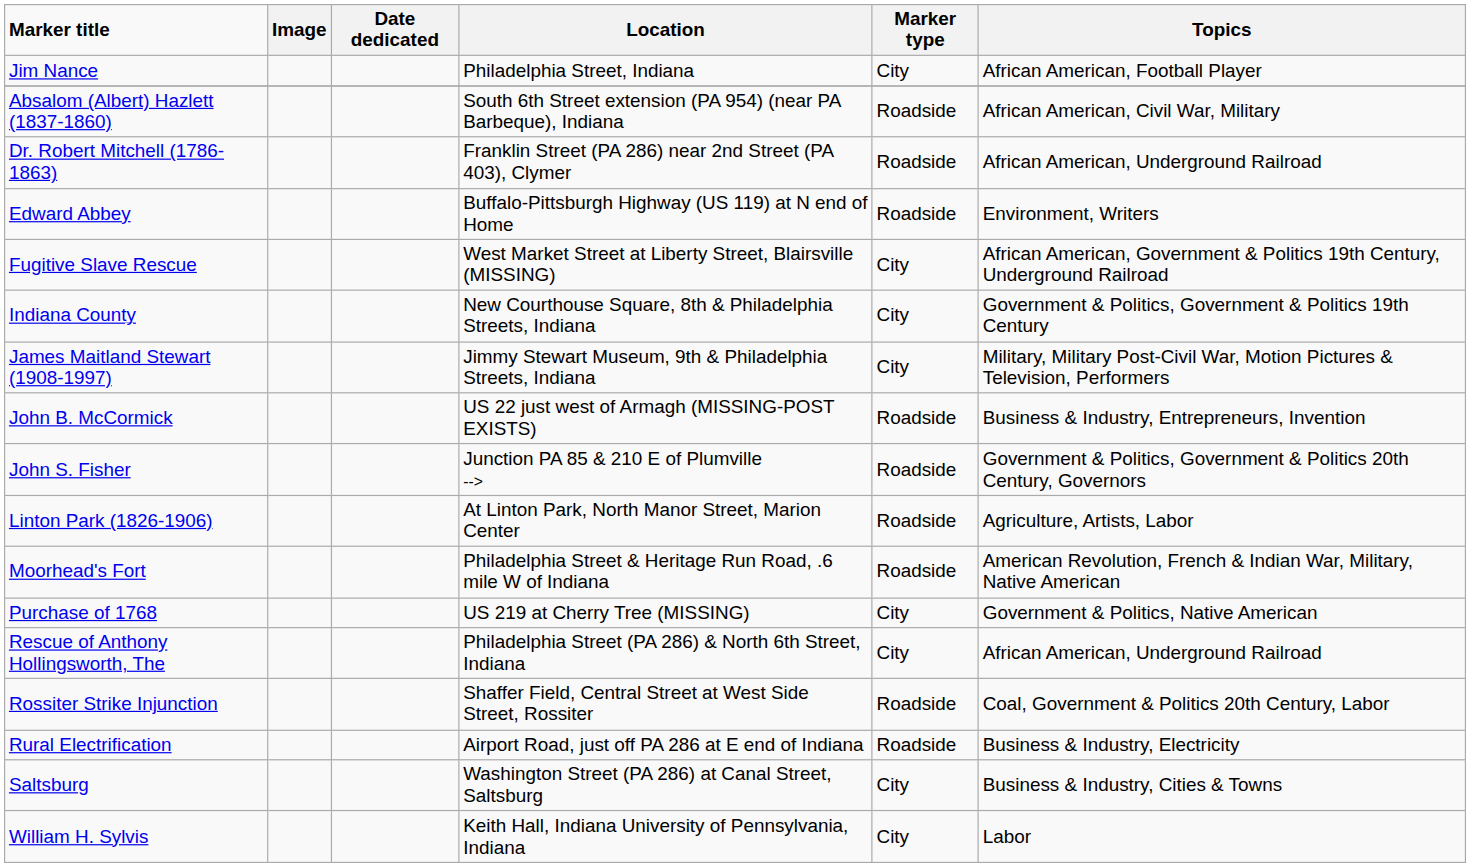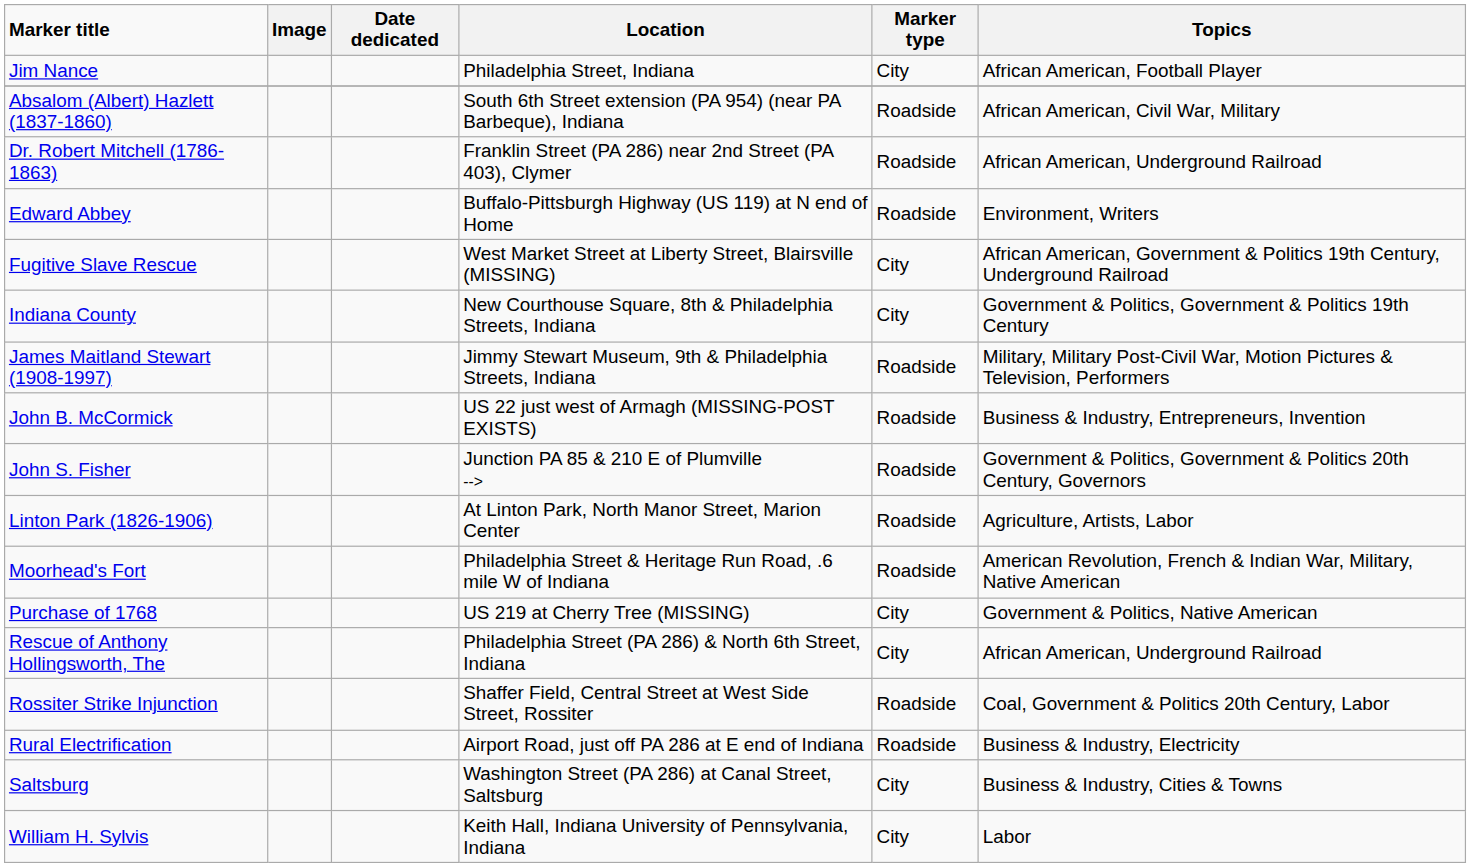 <table class="wikitable sortable" style="width:98%">
 <tr>
 <td><strong>Marker title</strong></td>
 <th class="unsortable"><strong>Image</strong></th>
 <th><strong>Date dedicated</strong></th>
 <th><strong>Location</strong></th>
 <th><strong>Marker type</strong></th>
 <th><strong>Topics</strong></th>
 </tr>
 <tr ->
 <td><a href='#'>Jim Nance</a></td>
 <td></td>
 <td></td>
 <td>Philadelphia Street, Indiana<br><small></small></td>
 <td>City</td>
 <td>African American, Football Player</td>
 </tr>
 <tr ->
 </tr>
 <tr ->
 <td><a href='#'>Absalom (Albert) Hazlett (1837-1860)</a></td>
 <td></td>
 <td></td>
 <td>South 6th Street extension (PA 954) (near PA Barbeque), Indiana<br><small></small></td>
 <td>Roadside</td>
 <td>African American, Civil War, Military</td>
 </tr>
 <tr ->
 <td><a href='#'>Dr. Robert Mitchell (1786-1863)</a></td>
 <td></td>
 <td></td>
 <td>Franklin Street (PA 286) near 2nd Street (PA 403), Clymer<br><small></small></td>
 <td>Roadside</td>
 <td>African American, Underground Railroad</td>
 </tr>
 <tr ->
 <td><a href='#'>Edward Abbey</a></td>
 <td></td>
 <td></td>
 <td>Buffalo-Pittsburgh Highway (US 119) at N end of Home<br><small></small></td>
 <td>Roadside</td>
 <td>Environment, Writers</td>
 </tr>
 <tr ->
 <td><a href='#'>Fugitive Slave Rescue</a></td>
 <td></td>
 <td></td>
 <td>West Market Street at Liberty Street, Blairsville (MISSING)<br><small></small></td>
 <td>City</td>
 <td>African American, Government & Politics 19th Century, Underground Railroad</td>
 </tr>
 <tr ->
 <td><a href='#'>Indiana County</a></td>
 <td></td>
 <td></td>
 <td>New Courthouse Square, 8th & Philadelphia Streets, Indiana<br><small></small></td>
 <td>City</td>
 <td>Government & Politics, Government & Politics 19th Century</td>
 </tr>
 <tr ->
 <td><a href='#'>James Maitland Stewart (1908-1997)</a></td>
 <td></td>
 <td></td>
 <td>Jimmy Stewart Museum, 9th & Philadelphia Streets, Indiana<br><small></small></td>
-<td>City</td>
+<td>Roadside</td>
 <td>Military, Military Post-Civil War, Motion Pictures & Television, Performers</td>
 </tr>
 <tr ->
 <td><a href='#'>John B. McCormick</a></td>
 <td></td>
 <td></td>
 <td>US 22 just west of Armagh (MISSING-POST EXISTS)<br><small></small></td>
 <td>Roadside</td>
 <td>Business & Industry, Entrepreneurs, Invention</td>
 </tr>
 <tr ->
 <td><a href='#'>John S. Fisher</a></td>
 <td></td>
 <td></td>
 <td>Junction PA 85 & 210 E of Plumville<br><small> --></small></td>
 <td>Roadside</td>
 <td>Government & Politics, Government & Politics 20th Century, Governors</td>
 </tr>
 <tr ->
 <td><a href='#'>Linton Park (1826-1906)</a></td>
 <td></td>
 <td></td>
 <td>At Linton Park, North Manor Street, Marion Center<br><small></small></td>
 <td>Roadside</td>
 <td>Agriculture, Artists, Labor</td>
 </tr>
 <tr ->
 <td><a href='#'>Moorhead's Fort</a></td>
 <td></td>
 <td></td>
 <td>Philadelphia Street & Heritage Run Road, .6 mile W of Indiana<br></td>
 <td>Roadside</td>
 <td>American Revolution, French & Indian War, Military, Native American</td>
 </tr>
 <tr ->
 <td><a href='#'>Purchase of 1768</a></td>
 <td></td>
 <td></td>
 <td>US 219 at Cherry Tree (MISSING)<br><small></small></td>
 <td>City</td>
 <td>Government & Politics, Native American</td>
 </tr>
 <tr ->
 <td><a href='#'>Rescue of Anthony Hollingsworth, The</a></td>
 <td></td>
 <td></td>
 <td>Philadelphia Street (PA 286) & North 6th Street, Indiana<br><small></small></td>
 <td>City</td>
 <td>African American, Underground Railroad</td>
 </tr>
 <tr ->
 <td><a href='#'>Rossiter Strike Injunction</a></td>
 <td></td>
 <td></td>
 <td>Shaffer Field, Central Street at West Side Street, Rossiter<br><small></small></td>
 <td>Roadside</td>
 <td>Coal, Government & Politics 20th Century, Labor</td>
 </tr>
 <tr ->
 <td><a href='#'>Rural Electrification</a></td>
 <td></td>
 <td></td>
 <td>Airport Road, just off PA 286 at E end of Indiana<br><small></small></td>
 <td>Roadside</td>
 <td>Business & Industry, Electricity</td>
 </tr>
 <tr ->
 <td><a href='#'>Saltsburg</a></td>
 <td></td>
 <td></td>
 <td>Washington Street (PA 286) at Canal Street, Saltsburg<br><small></small></td>
 <td>City</td>
 <td>Business & Industry, Cities & Towns</td>
 </tr>
 <tr ->
 <td><a href='#'>William H. Sylvis</a></td>
 <td></td>
 <td></td>
 <td>Keith Hall, Indiana University of Pennsylvania, Indiana<br><small></small></td>
 <td>City</td>
 <td>Labor</td>
 </tr>
 </table>
